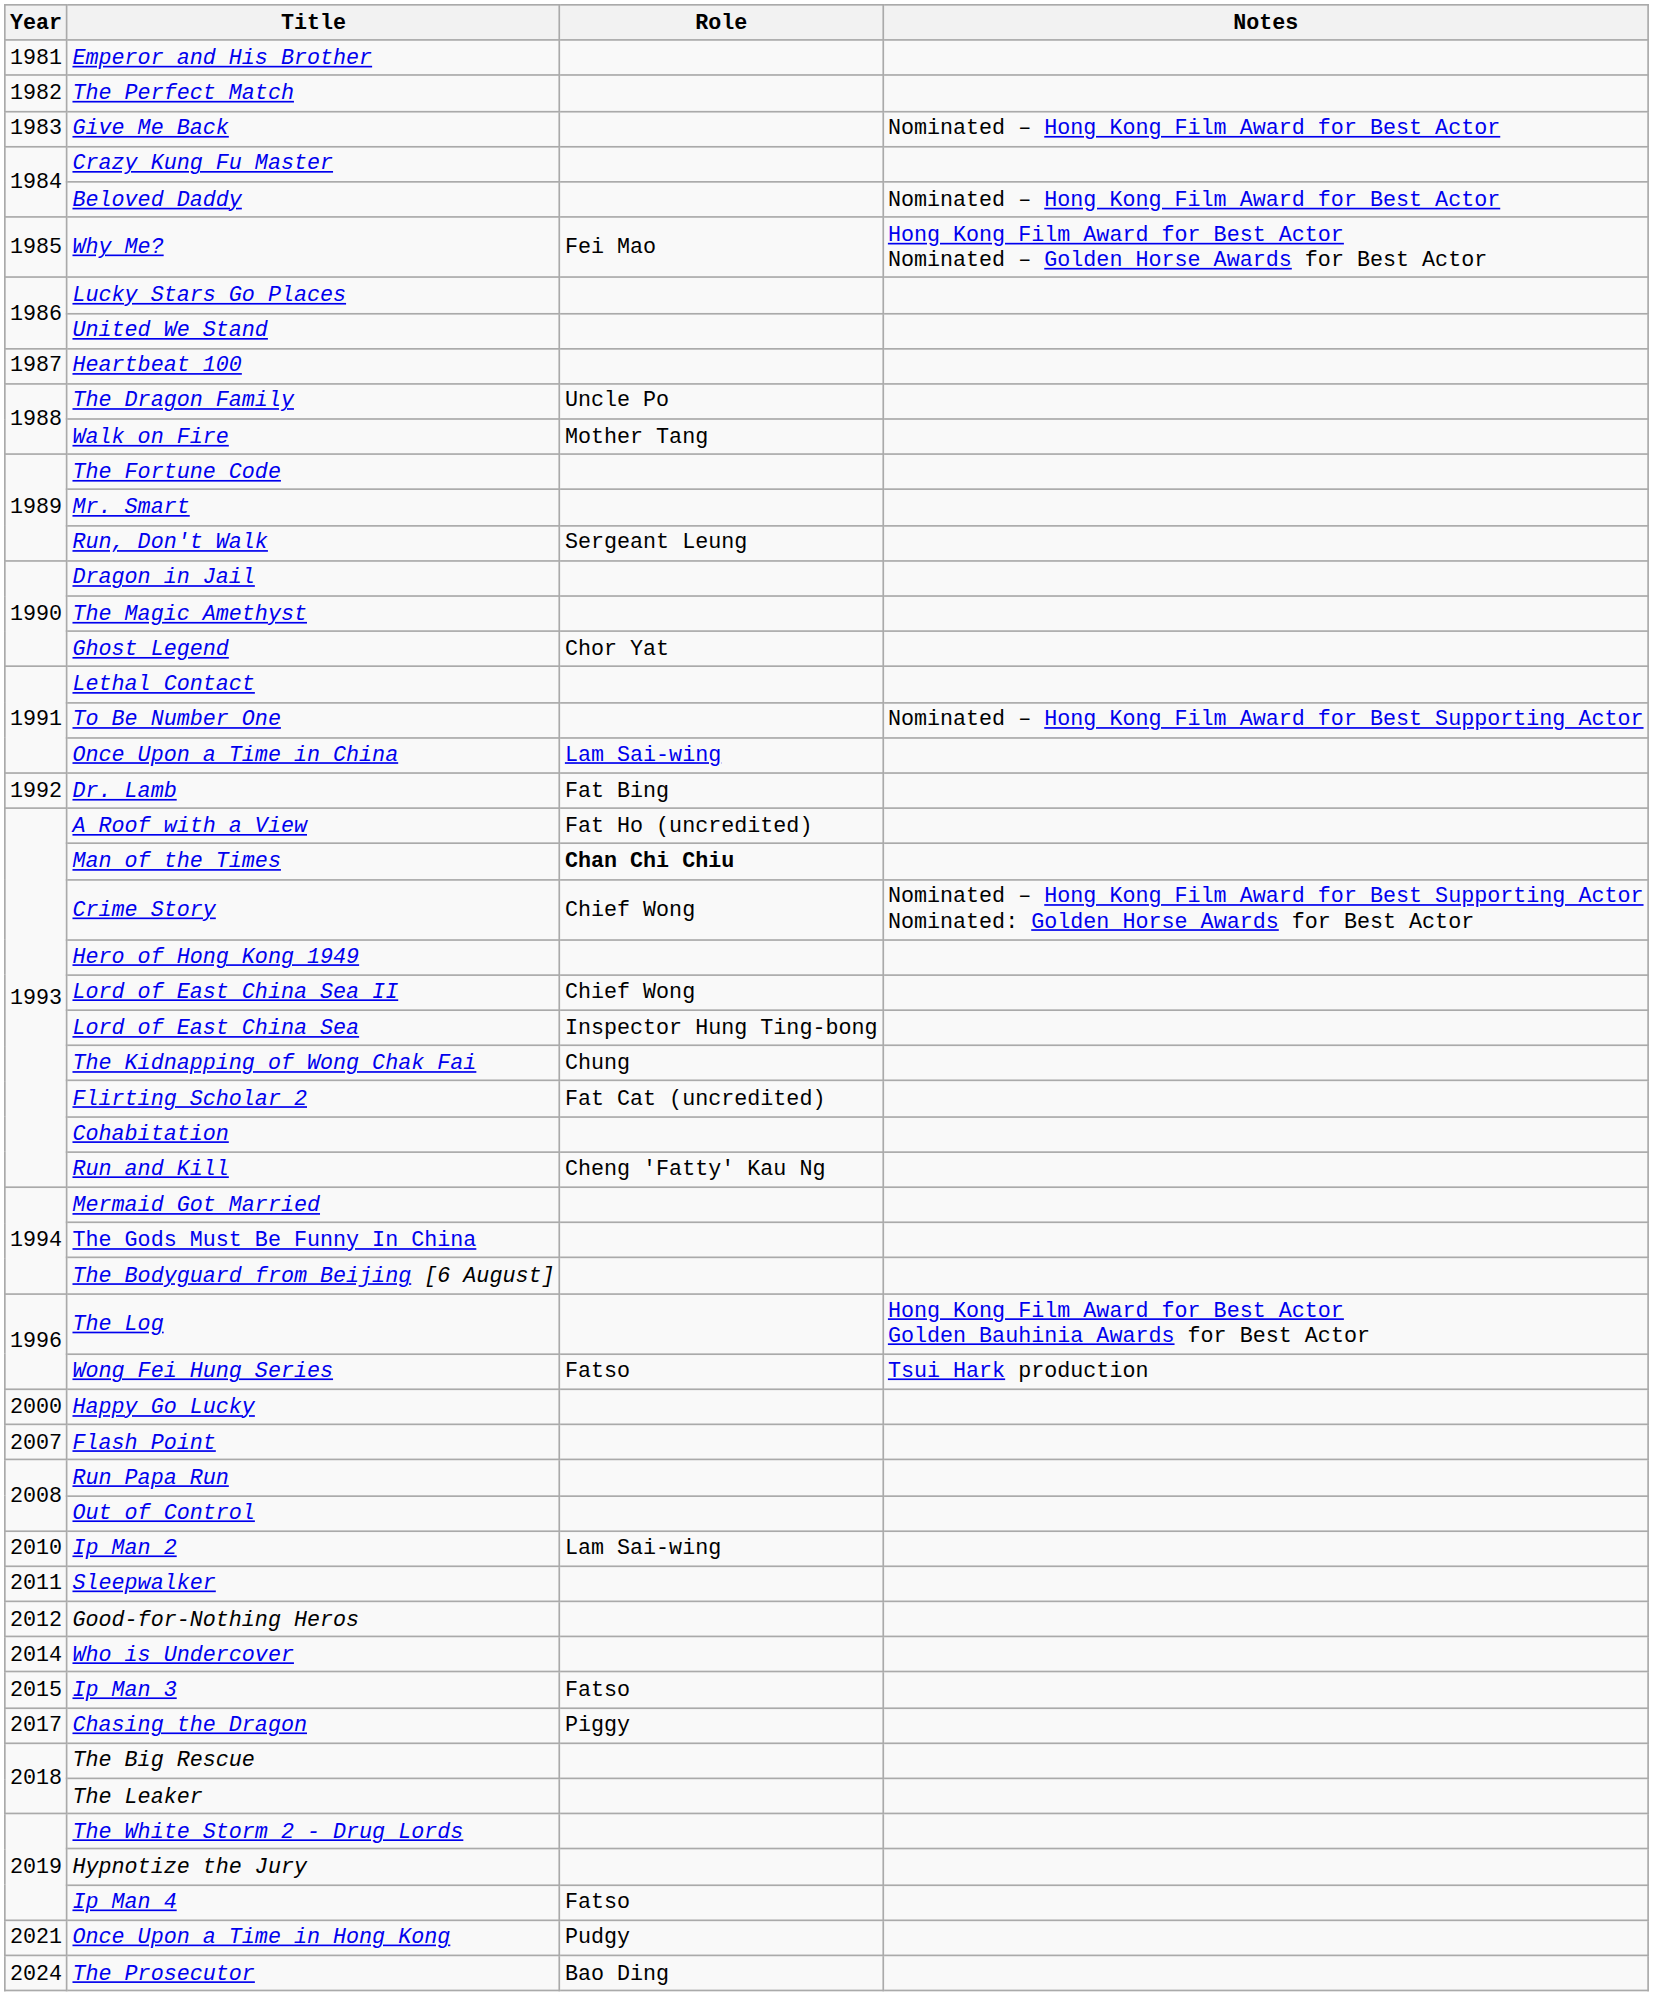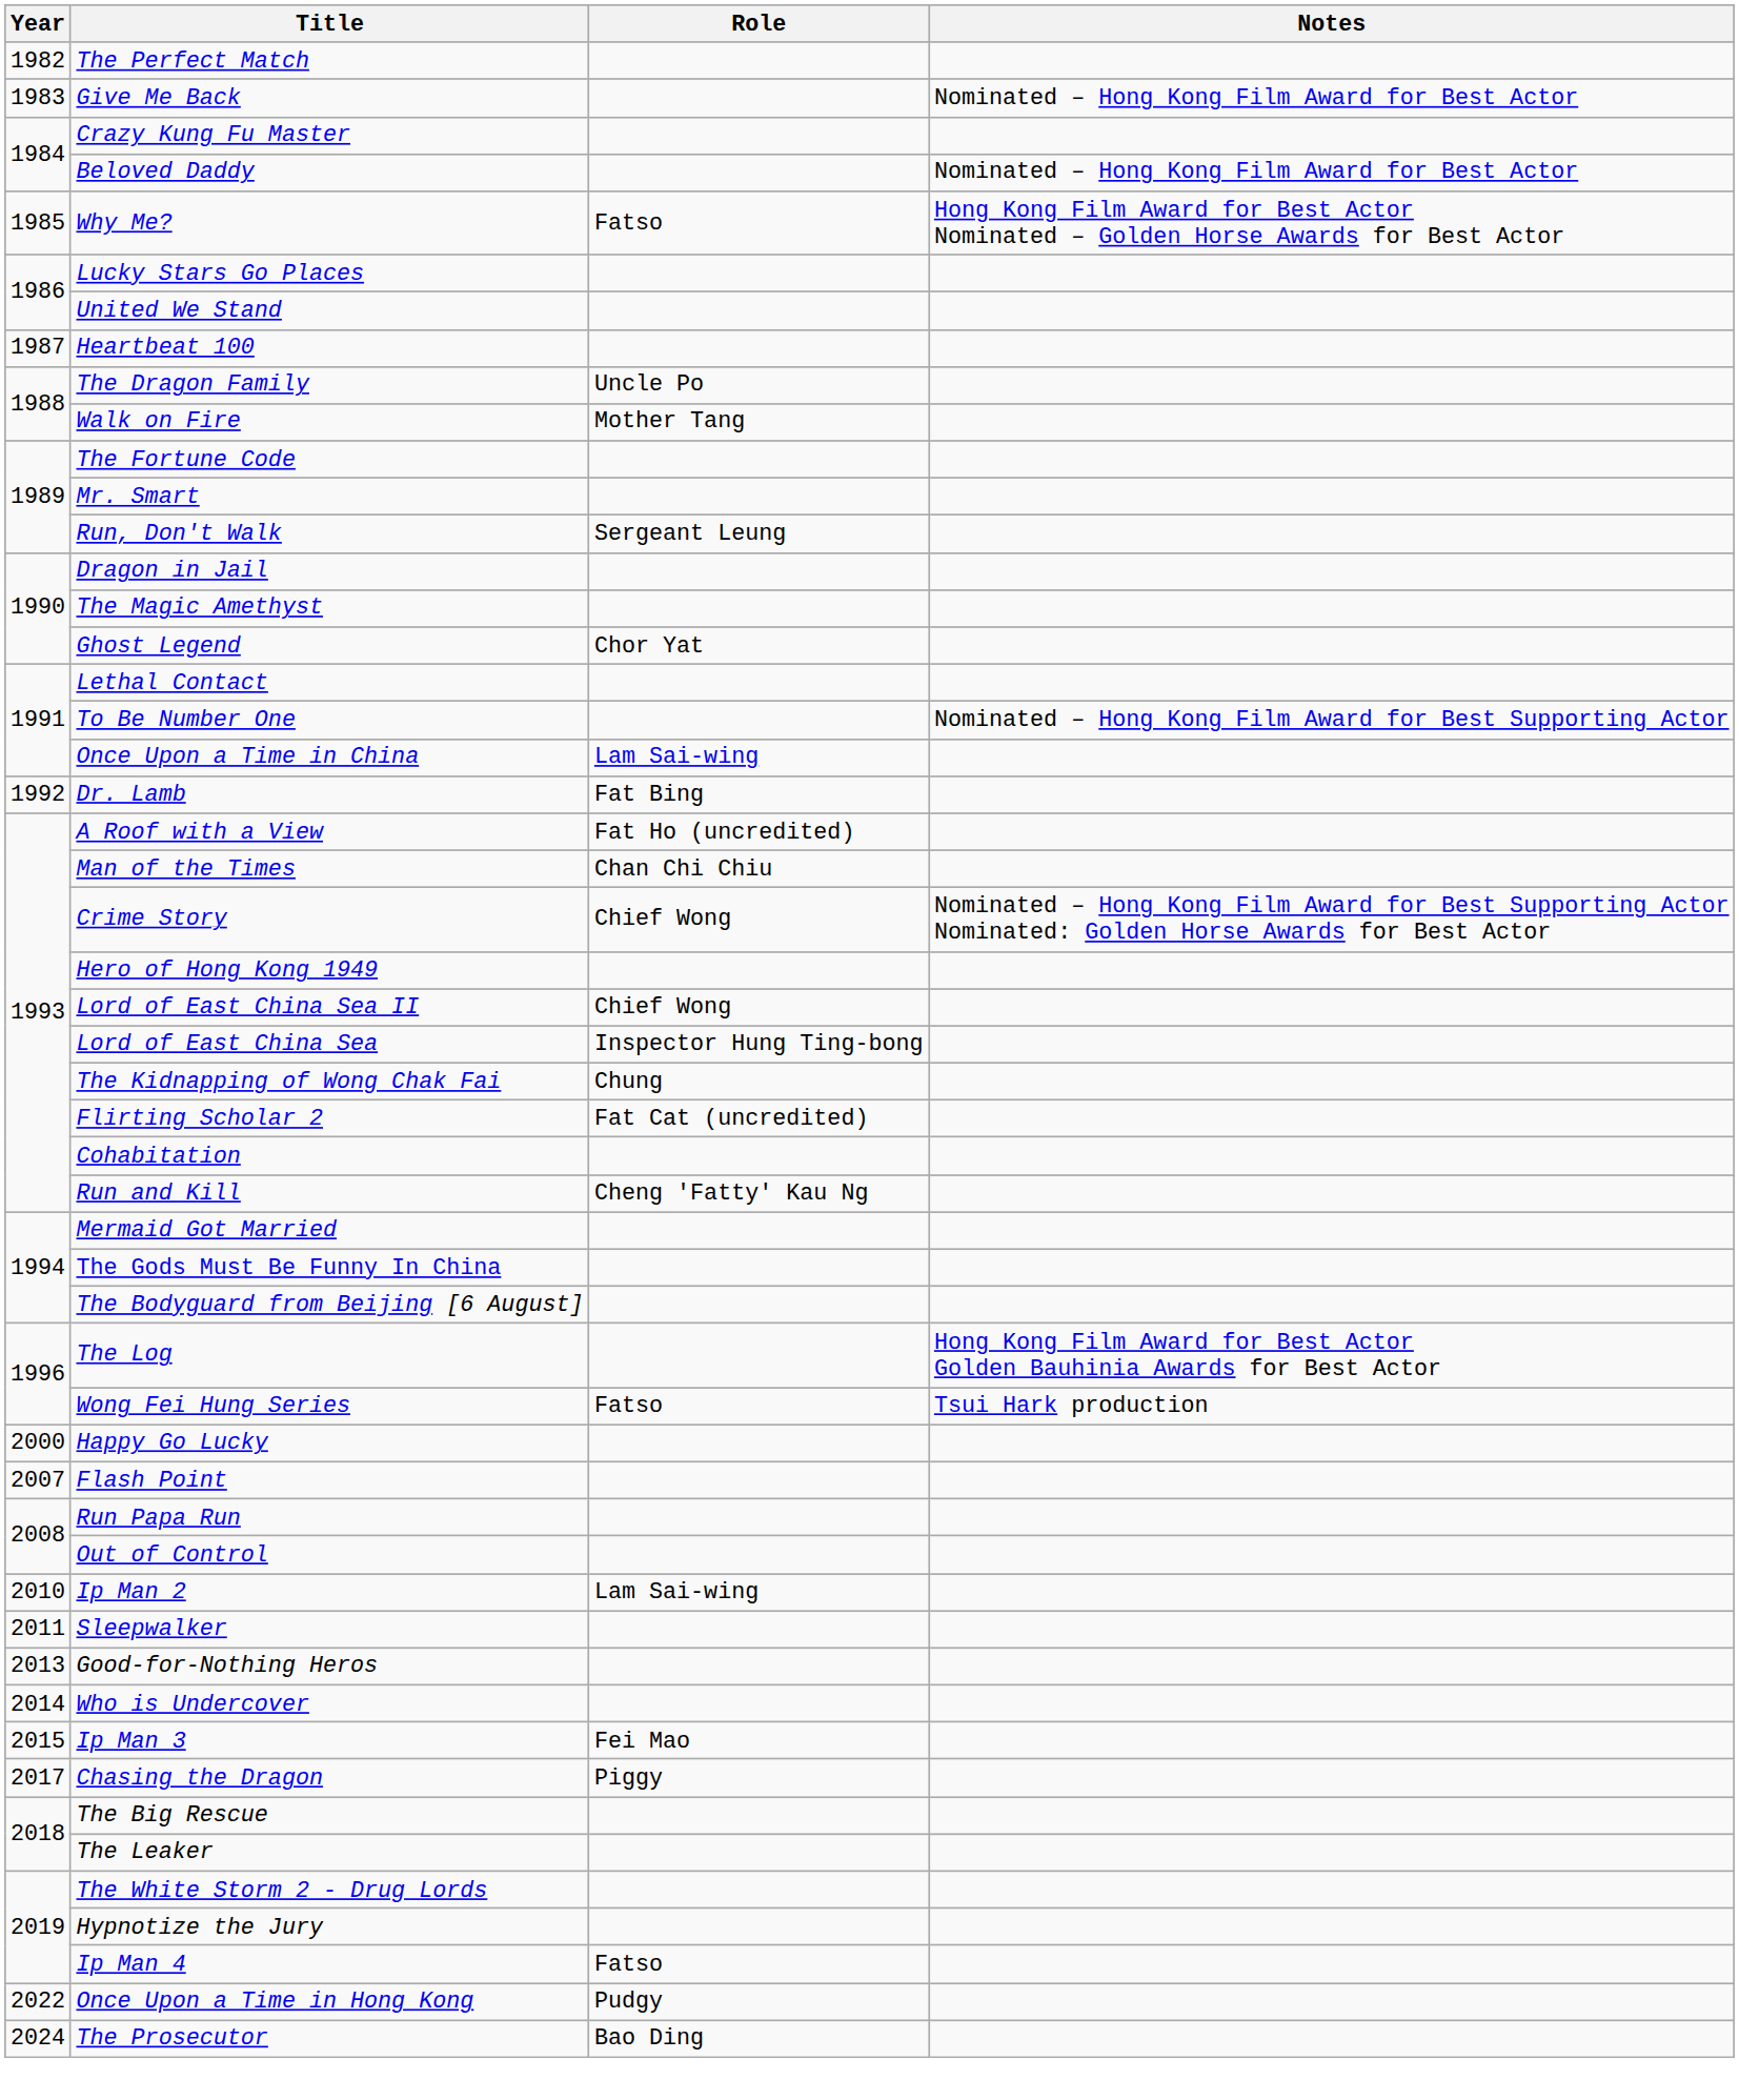 <table class="wikitable sortable">
 <tr>
 <th>Year</th>
 <th>Title</th>
 <th>Role</th>
 <th class="unsortable">Notes</th>
-</tr>
-<tr>
-<td>1981</td>
-<td><em><a href='#'>Emperor and His Brother</a></em></td>
-<td></td>
-<td></td>
 </tr>
 <tr>
 <td>1982</td>
 <td><em><a href='#'>The Perfect Match</a></em></td>
 <td></td>
 <td></td>
 </tr>
 <tr>
 <td>1983</td>
 <td><em><a href='#'>Give Me Back</a></em></td>
 <td></td>
 <td>Nominated – <a href='#'>Hong Kong Film Award for Best Actor</a></td>
 </tr>
 <tr>
 <td rowspan="2">1984</td>
 <td><em><a href='#'>Crazy Kung Fu Master</a></em></td>
 <td></td>
 <td></td>
 </tr>
 <tr>
 <td><em><a href='#'>Beloved Daddy</a></em></td>
 <td></td>
 <td>Nominated – <a href='#'>Hong Kong Film Award for Best Actor</a></td>
 </tr>
 <tr>
 <td>1985</td>
 <td><em><a href='#'>Why Me?</a></em></td>
-<td>Fei Mao</td>
+<td>Fatso</td>
 <td><a href='#'>Hong Kong Film Award for Best Actor</a><br>Nominated – <a href='#'>Golden Horse Awards</a> for Best Actor</td>
 </tr>
 <tr>
 <td rowspan="2">1986</td>
 <td><em><a href='#'>Lucky Stars Go Places</a></em></td>
 <td></td>
 <td></td>
 </tr>
 <tr>
 <td><em><a href='#'>United We Stand</a></em></td>
 <td></td>
 <td></td>
 </tr>
 <tr>
 <td>1987</td>
 <td><em><a href='#'>Heartbeat 100</a></em></td>
 <td></td>
 <td></td>
 </tr>
 <tr>
 <td rowspan="2">1988</td>
 <td><em><a href='#'>The Dragon Family</a></em></td>
 <td>Uncle Po</td>
 <td></td>
 </tr>
 <tr>
 <td><em><a href='#'>Walk on Fire</a></em></td>
 <td>Mother Tang</td>
 <td></td>
 </tr>
 <tr>
 <td rowspan="3">1989</td>
 <td><em><a href='#'>The Fortune Code</a></em></td>
 <td></td>
 <td></td>
 </tr>
 <tr>
 <td><em><a href='#'>Mr. Smart</a></em></td>
 <td></td>
 <td></td>
 </tr>
 <tr>
 <td><em><a href='#'>Run, Don't Walk</a></em></td>
 <td>Sergeant Leung </td>
 </tr>
 <tr>
 <td rowspan="3">1990</td>
 <td><em><a href='#'>Dragon in Jail</a></em></td>
 <td></td>
 <td></td>
 </tr>
 <tr>
 <td><em><a href='#'>The Magic Amethyst</a></em></td>
 <td></td>
 <td></td>
 </tr>
 <tr>
 <td><em><a href='#'>Ghost Legend</a></em></td>
 <td>Chor Yat</td>
 <td></td>
 </tr>
 <tr>
 <td rowspan="3">1991</td>
 <td><em><a href='#'>Lethal Contact</a></em></td>
 <td></td>
 <td></td>
 </tr>
 <tr>
 <td><em><a href='#'>To Be Number One</a></em></td>
 <td></td>
 <td>Nominated – <a href='#'>Hong Kong Film Award for Best Supporting Actor</a></td>
 </tr>
 <tr>
 <td><em><a href='#'>Once Upon a Time in China</a></em></td>
 <td><a href='#'>Lam Sai-wing</a></td>
 <td></td>
 </tr>
 <tr>
 <td>1992</td>
 <td><em><a href='#'>Dr. Lamb</a></em></td>
 <td>Fat Bing</td>
 <td></td>
 </tr>
 <tr>
 <td rowspan="10">1993</td>
 <td><em><a href='#'>A Roof with a View</a></em></td>
 <td>Fat Ho (uncredited)</td>
 <td></td>
 </tr>
 <tr>
 <td><em><a href='#'>Man of the Times</a></em></td>
-<td><strong>Chan Chi Chiu</strong></td>
+<td>Chan Chi Chiu</td>
 <td></td>
 </tr>
 <tr>
 <td><em><a href='#'>Crime Story</a></em></td>
 <td>Chief Wong</td>
 <td>Nominated – <a href='#'>Hong Kong Film Award for Best Supporting Actor</a><br>Nominated: <a href='#'>Golden Horse Awards</a> for Best Actor</td>
 </tr>
 <tr>
 <td><em><a href='#'>Hero of Hong Kong 1949</a></em></td>
 <td></td>
 <td></td>
 </tr>
 <tr>
 <td><em><a href='#'>Lord of East China Sea II</a></em></td>
 <td>Chief Wong</td>
 <td></td>
 </tr>
 <tr>
 <td><em><a href='#'>Lord of East China Sea</a></em></td>
 <td>Inspector Hung Ting-bong</td>
 <td></td>
 </tr>
 <tr>
 <td><em><a href='#'>The Kidnapping of Wong Chak Fai</a></em></td>
 <td>Chung</td>
 <td></td>
 </tr>
 <tr>
 <td><em><a href='#'>Flirting Scholar 2</a></em></td>
 <td>Fat Cat (uncredited)</td>
 <td></td>
 </tr>
 <tr>
 <td><em><a href='#'>Cohabitation</a></em></td>
 <td></td>
 <td></td>
 </tr>
 <tr>
 <td><em><a href='#'>Run and Kill</a></em></td>
 <td>Cheng 'Fatty' Kau Ng</td>
 <td></td>
 </tr>
 <tr>
 <td rowspan="3">1994</td>
 <td><em><a href='#'>Mermaid Got Married</a></em></td>
 <td></td>
 <td></td>
 </tr>
 <tr>
 <td><a href='#'>The Gods Must Be Funny In China</a></td>
 <td></td>
 <td></td>
 </tr>
 <tr>
 <td><em><a href='#'>The Bodyguard from Beijing</a> [6 August]</em></td>
 <td></td>
 <td></td>
 </tr>
 <tr>
 <td rowspan="2">1996</td>
 <td><em><a href='#'>The Log</a></em></td>
 <td></td>
 <td><a href='#'>Hong Kong Film Award for Best Actor</a><br><a href='#'>Golden Bauhinia Awards</a> for Best Actor</td>
 </tr>
 <tr>
 <td><em><a href='#'>Wong Fei Hung Series</a></em></td>
 <td>Fatso</td>
 <td><a href='#'>Tsui Hark</a> production</td>
 </tr>
 <tr>
 <td>2000</td>
 <td><em><a href='#'>Happy Go Lucky</a></em></td>
 <td></td>
 <td></td>
 </tr>
 <tr>
 <td>2007</td>
 <td><em><a href='#'>Flash Point</a></em></td>
 <td></td>
 <td></td>
 </tr>
 <tr>
 <td rowspan="2">2008</td>
 <td><em><a href='#'>Run Papa Run</a></em></td>
 <td></td>
 <td></td>
 </tr>
 <tr>
 <td><em><a href='#'>Out of Control</a></em></td>
 <td></td>
 <td></td>
 </tr>
 <tr>
 <td>2010</td>
 <td><em><a href='#'>Ip Man 2</a></em></td>
 <td>Lam Sai-wing</td>
 <td></td>
 </tr>
 <tr>
 <td>2011</td>
 <td><em><a href='#'>Sleepwalker</a></em></td>
 <td></td>
 <td></td>
 </tr>
 <tr>
-<td>2012</td>
+<td>2013</td>
 <td><em>Good-for-Nothing Heros</em></td>
 <td></td>
 <td></td>
 </tr>
 <tr>
 <td>2014</td>
 <td><em><a href='#'>Who is Undercover</a></em></td>
 <td></td>
 <td></td>
 </tr>
 <tr>
 <td>2015</td>
 <td><em><a href='#'>Ip Man 3</a></em></td>
-<td>Fatso</td>
+<td>Fei Mao</td>
 <td></td>
 </tr>
 <tr>
 <td>2017</td>
 <td><em><a href='#'>Chasing the Dragon</a></em></td>
 <td>Piggy</td>
 <td></td>
 </tr>
 <tr>
 <td rowspan="2">2018</td>
 <td><em>The Big Rescue</em></td>
 <td></td>
 <td></td>
 </tr>
 <tr>
 <td><em>The Leaker</em></td>
 <td></td>
 <td></td>
 </tr>
 <tr>
 <td rowspan="3">2019</td>
 <td><em><a href='#'>The White Storm 2 - Drug Lords</a></em></td>
 <td></td>
 <td></td>
 </tr>
 <tr>
 <td><em>Hypnotize the Jury</em></td>
 <td></td>
 <td></td>
 </tr>
 <tr>
 <td><em><a href='#'>Ip Man 4</a></em></td>
 <td>Fatso</td>
 <td></td>
 </tr>
 <tr>
-<td>2021</td>
+<td>2022</td>
 <td><em><a href='#'>Once Upon a Time in Hong Kong</a></em></td>
 <td>Pudgy</td>
 <td></td>
 </tr>
 <tr>
 <td>2024</td>
 <td><em><a href='#'>The Prosecutor</a></em></td>
 <td>Bao Ding</td>
 <td></td>
 </tr>
 </table>
